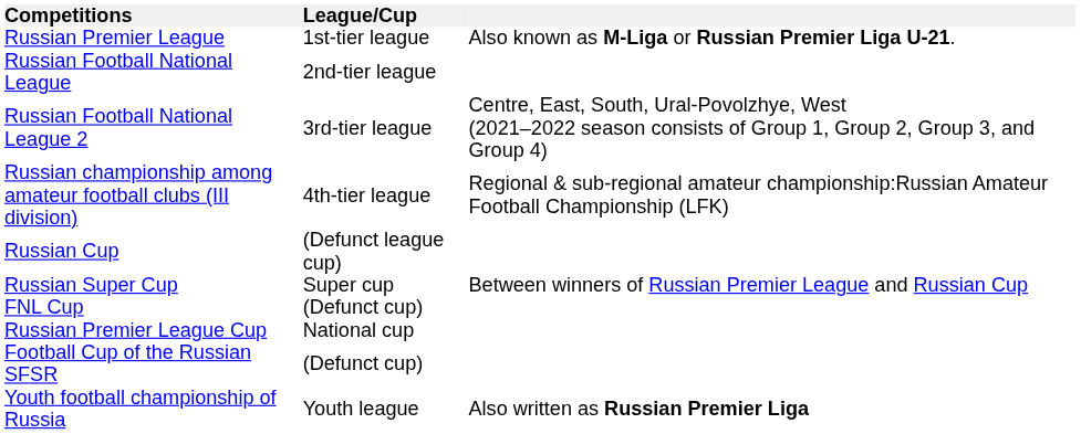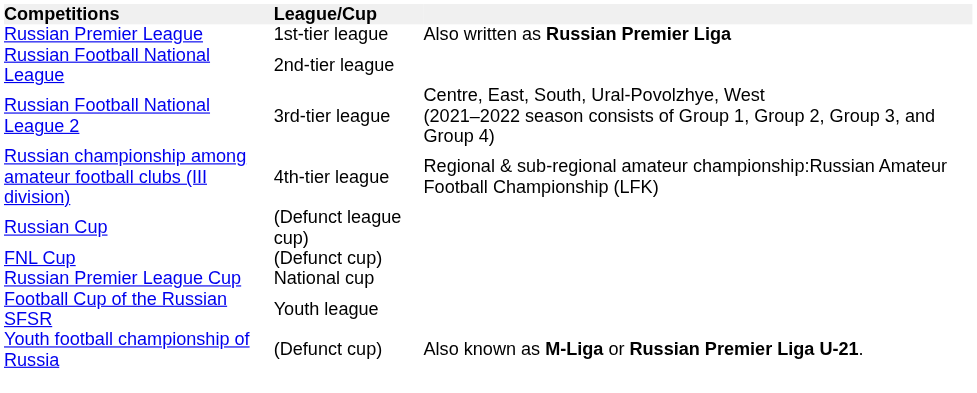 <table width="100%" cellspacing="0" cellpadding="0">
 <tr bgcolor="F0F0F0">
 <th width="27%" align="left"> Competitions</th>
 <th width="15%" align="left">League/Cup</th>
 <th width="55%" align="left"></th>
 </tr>
 <tr>
 <td><a href='#'>Russian Premier League</a></td>
 <td>1st-tier league</td>
-<td>Also known as <strong>M-Liga</strong> or <strong>Russian Premier Liga U-21</strong>.</td>
+<td>Also written as <strong>Russian Premier Liga</strong></td>
 <td></td>
 </tr>
 <tr>
 <td><a href='#'>Russian Football National League</a></td>
 <td>2nd-tier league</td>
 <td></td>
 <td></td>
 </tr>
 <tr>
 <td><a href='#'>Russian Football National League 2</a></td>
 <td>3rd-tier league</td>
 <td>Centre, East, South, Ural-Povolzhye, West <br>(2021–2022 season consists of Group 1, Group 2, Group 3, and Group 4)</td>
 <td></td>
 </tr>
 <tr>
 <td><a href='#'>Russian championship among amateur football clubs (III division)</a></td>
 <td>4th-tier league</td>
 <td>Regional & sub-regional amateur championship:Russian Amateur Football Championship (LFK)</td>
 <td></td>
 </tr>
 <tr>
 <td><a href='#'>Russian Cup</a></td>
 <td>(Defunct league cup)</td>
 <td></td>
 <td></td>
 </tr>
 <tr>
-<td><a href='#'>Russian Super Cup</a></td>
-<td>Super cup</td>
-<td>Between winners of <a href='#'>Russian Premier League</a> and <a href='#'>Russian Cup</a></td>
-<td></td>
-</tr>
-<tr>
 <td><a href='#'>FNL Cup</a></td>
 <td>(Defunct cup)</td>
 <td></td>
 <td></td>
 </tr>
 <tr>
 <td><a href='#'>Russian Premier League Cup</a></td>
 <td>National cup</td>
 <td></td>
 <td></td>
 </tr>
 <tr>
 <td><a href='#'>Football Cup of the Russian SFSR</a></td>
-<td>(Defunct cup)</td>
+<td>Youth league</td>
 <td></td>
 <td></td>
 </tr>
 <tr>
 <td><a href='#'>Youth football championship of Russia</a></td>
-<td>Youth league</td>
-<td>Also written as <strong>Russian Premier Liga</strong></td>
+<td>(Defunct cup)</td>
+<td>Also known as <strong>M-Liga</strong> or <strong>Russian Premier Liga U-21</strong>.</td>
 <td></td>
 </tr>
 </table>
